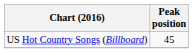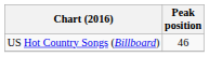 <table class="wikitable sortable">
 <tr>
 <th>Chart (2016)</th>
 <th>Peak<br>position</th>
 </tr>
 <tr>
 <td>US <a href='#'>Hot Country Songs</a> (<em><a href='#'>Billboard</a></em>)</td>
-<td align="center">45</td>
+<td align="center">46</td>
 </tr>
 <tr>
 </tr>
 </table>
